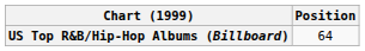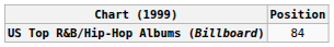 <table class="wikitable plainrowheaders">
 <tr>
 <th>Chart (1999)</th>
 <th>Position</th>
 </tr>
 <tr>
 <th scope="row">US Top R&B/Hip-Hop Albums (<em>Billboard</em>)</th>
-<td style="text-align:center">64</td>
+<td style="text-align:center">84</td>
 </tr>
 </table>
